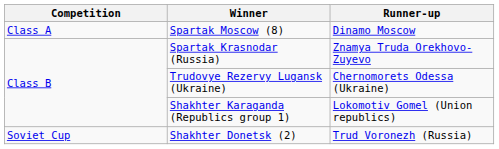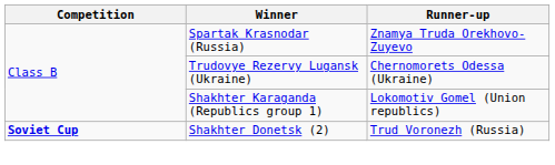 <table class="wikitable">
 <tr>
 <th style="width:15em">Competition</th>
 <th style="width:15em">Winner</th>
 <th style="width:15em">Runner-up</th>
-</tr>
-<tr>
-<td><a href='#'>Class A</a></td>
-<td><a href='#'>Spartak Moscow</a> (8)</td>
-<td><a href='#'>Dinamo Moscow</a></td>
 </tr>
 <tr>
 <td rowspan=3><a href='#'>Class B</a></td>
 <td><a href='#'>Spartak Krasnodar</a> (Russia)</td>
 <td><a href='#'>Znamya Truda Orekhovo-Zuyevo</a></td>
 </tr>
 <tr>
 <td><a href='#'>Trudovye Rezervy Lugansk</a> (Ukraine)</td>
 <td><a href='#'>Chernomorets Odessa</a> (Ukraine)</td>
 </tr>
 <tr>
 <td><a href='#'>Shakhter Karaganda</a> (Republics group 1)</td>
 <td><a href='#'>Lokomotiv Gomel</a> (Union republics)</td>
 </tr>
 <tr>
-<td><a href='#'>Soviet Cup</a></td>
+<td><strong><a href='#'>Soviet Cup</a></strong></td>
 <td><a href='#'>Shakhter Donetsk</a> (2)</td>
 <td><a href='#'>Trud Voronezh</a> (Russia)</td>
 </tr>
 </table>
